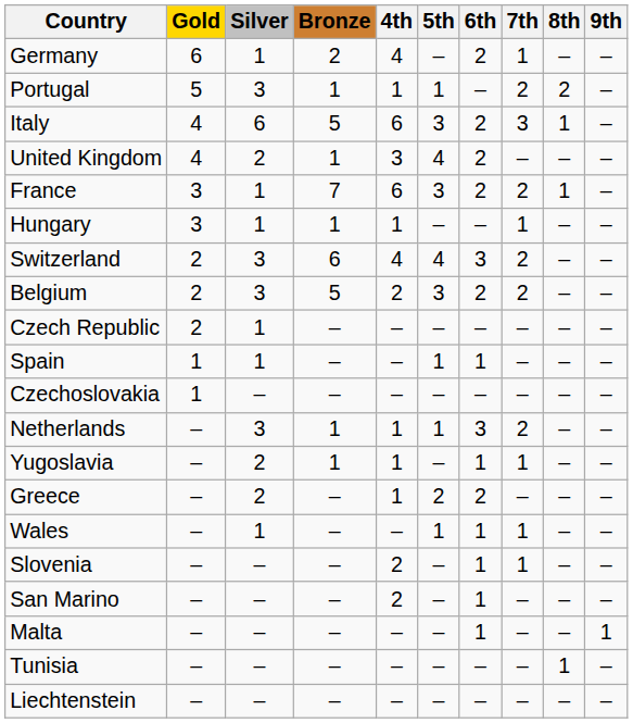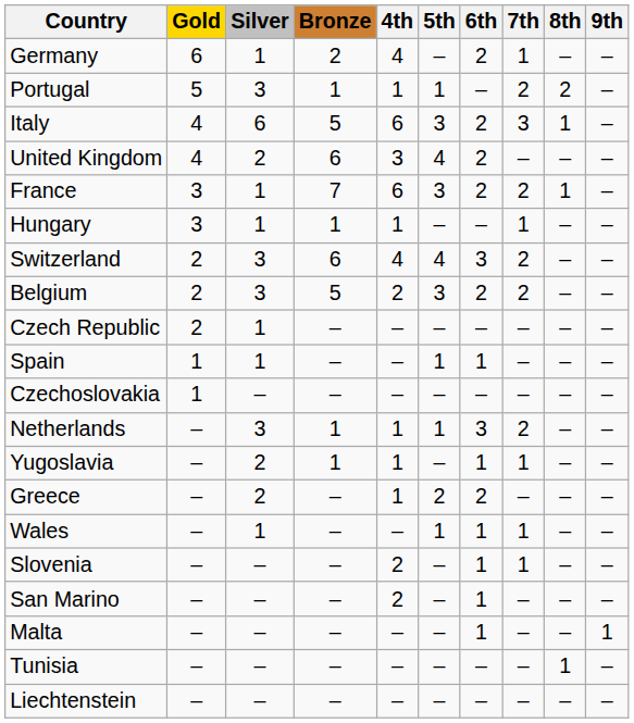 <table class="wikitable sortable" style=text-align:center>
 <tr>
 <th>Country</th>
 <th style="background-color: gold;">Gold</th>
 <th style="background-color: silver;">Silver</th>
 <th style="background-color: #CD7F32;">Bronze</th>
 <th>4th</th>
 <th>5th</th>
 <th>6th</th>
 <th>7th</th>
 <th>8th</th>
 <th>9th</th>
 </tr>
 <tr>
 <td style=text-align:left> Germany</td>
 <td>6</td>
 <td>1</td>
 <td>2</td>
 <td>4</td>
 <td>–</td>
 <td>2</td>
 <td>1</td>
 <td>–</td>
 <td>–</td>
 </tr>
 <tr>
 <td style=text-align:left> Portugal</td>
 <td>5</td>
 <td>3</td>
 <td>1</td>
 <td>1</td>
 <td>1</td>
 <td>–</td>
 <td>2</td>
 <td>2</td>
 <td>–</td>
 </tr>
 <tr>
 <td style=text-align:left> Italy</td>
 <td>4</td>
 <td>6</td>
 <td>5</td>
 <td>6</td>
 <td>3</td>
 <td>2</td>
 <td>3</td>
 <td>1</td>
 <td>–</td>
 </tr>
 <tr>
 <td style=text-align:left> United Kingdom</td>
 <td>4</td>
 <td>2</td>
-<td>1</td>
+<td>6</td>
 <td>3</td>
 <td>4</td>
 <td>2</td>
 <td>–</td>
 <td>–</td>
 <td>–</td>
 </tr>
 <tr>
 <td style=text-align:left> France</td>
 <td>3</td>
 <td>1</td>
 <td>7</td>
 <td>6</td>
 <td>3</td>
 <td>2</td>
 <td>2</td>
 <td>1</td>
 <td>–</td>
 </tr>
 <tr>
 <td style=text-align:left> Hungary</td>
 <td>3</td>
 <td>1</td>
 <td>1</td>
 <td>1</td>
 <td>–</td>
 <td>–</td>
 <td>1</td>
 <td>–</td>
 <td>–</td>
 </tr>
 <tr>
 <td style=text-align:left> Switzerland</td>
 <td>2</td>
 <td>3</td>
 <td>6</td>
 <td>4</td>
 <td>4</td>
 <td>3</td>
 <td>2</td>
 <td>–</td>
 <td>–</td>
 </tr>
 <tr>
 <td style=text-align:left> Belgium</td>
 <td>2</td>
 <td>3</td>
 <td>5</td>
 <td>2</td>
 <td>3</td>
 <td>2</td>
 <td>2</td>
 <td>–</td>
 <td>–</td>
 </tr>
 <tr>
 <td style=text-align:left> Czech Republic</td>
 <td>2</td>
 <td>1</td>
 <td>–</td>
 <td>–</td>
 <td>–</td>
 <td>–</td>
 <td>–</td>
 <td>–</td>
 <td>–</td>
 </tr>
 <tr>
 <td style=text-align:left> Spain</td>
 <td>1</td>
 <td>1</td>
 <td>–</td>
 <td>–</td>
 <td>1</td>
 <td>1</td>
 <td>–</td>
 <td>–</td>
 <td>–</td>
 </tr>
 <tr>
 <td style=text-align:left> Czechoslovakia</td>
 <td>1</td>
 <td>–</td>
 <td>–</td>
 <td>–</td>
 <td>–</td>
 <td>–</td>
 <td>–</td>
 <td>–</td>
 <td>–</td>
 </tr>
 <tr>
 <td style=text-align:left> Netherlands</td>
 <td>–</td>
 <td>3</td>
 <td>1</td>
 <td>1</td>
 <td>1</td>
 <td>3</td>
 <td>2</td>
 <td>–</td>
 <td>–</td>
 </tr>
 <tr>
 <td style=text-align:left> Yugoslavia</td>
 <td>–</td>
 <td>2</td>
 <td>1</td>
 <td>1</td>
 <td>–</td>
 <td>1</td>
 <td>1</td>
 <td>–</td>
 <td>–</td>
 </tr>
 <tr>
 <td style=text-align:left> Greece</td>
 <td>–</td>
 <td>2</td>
 <td>–</td>
 <td>1</td>
 <td>2</td>
 <td>2</td>
 <td>–</td>
 <td>–</td>
 <td>–</td>
 </tr>
 <tr>
 <td style=text-align:left> Wales</td>
 <td>–</td>
 <td>1</td>
 <td>–</td>
 <td>–</td>
 <td>1</td>
 <td>1</td>
 <td>1</td>
 <td>–</td>
 <td>–</td>
 </tr>
 <tr>
 <td style=text-align:left> Slovenia</td>
 <td>–</td>
 <td>–</td>
 <td>–</td>
 <td>2</td>
 <td>–</td>
 <td>1</td>
 <td>1</td>
 <td>–</td>
 <td>–</td>
 </tr>
 <tr>
 <td style=text-align:left> San Marino</td>
 <td>–</td>
 <td>–</td>
 <td>–</td>
 <td>2</td>
 <td>–</td>
 <td>1</td>
 <td>–</td>
 <td>–</td>
 <td>–</td>
 </tr>
 <tr>
 <td style=text-align:left> Malta</td>
 <td>–</td>
 <td>–</td>
 <td>–</td>
 <td>–</td>
 <td>–</td>
 <td>1</td>
 <td>–</td>
 <td>–</td>
 <td>1</td>
 </tr>
 <tr>
 <td style=text-align:left> Tunisia</td>
 <td>–</td>
 <td>–</td>
 <td>–</td>
 <td>–</td>
 <td>–</td>
 <td>–</td>
 <td>–</td>
 <td>1</td>
 <td>–</td>
 </tr>
 <tr>
 <td style=text-align:left> Liechtenstein</td>
 <td>–</td>
 <td>–</td>
 <td>–</td>
 <td>–</td>
 <td>–</td>
 <td>–</td>
 <td>–</td>
 <td>–</td>
 <td>–</td>
 </tr>
 </table>
